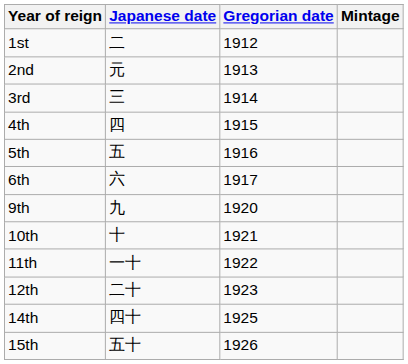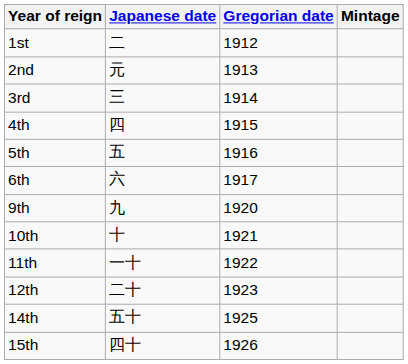 <table class="wikitable sortable">
 <tr>
 <th>Year of reign</th>
 <th class="unsortable"><a href='#'>Japanese date</a></th>
 <th><a href='#'>Gregorian date</a></th>
 <th>Mintage</th>
 </tr>
 <tr>
 <td>1st</td>
 <td>二</td>
 <td>1912</td>
 <td></td>
 </tr>
 <tr>
 <td>2nd</td>
 <td>元</td>
 <td>1913</td>
 <td></td>
 </tr>
 <tr>
 <td>3rd</td>
 <td>三</td>
 <td>1914</td>
 <td></td>
 </tr>
 <tr>
 <td>4th</td>
 <td>四</td>
 <td>1915</td>
 <td></td>
 </tr>
 <tr>
 <td>5th</td>
 <td>五</td>
 <td>1916</td>
 <td></td>
 </tr>
 <tr>
 <td>6th</td>
 <td>六</td>
 <td>1917 </td>
 <td></td>
 </tr>
 <tr>
 <td>9th</td>
 <td>九</td>
 <td>1920 </td>
 <td></td>
 </tr>
 <tr>
 <td>10th</td>
 <td>十</td>
 <td>1921</td>
 <td></td>
 </tr>
 <tr>
 <td>11th</td>
 <td>一十</td>
 <td>1922</td>
 <td></td>
 </tr>
 <tr>
 <td>12th</td>
 <td>二十</td>
 <td>1923</td>
 <td></td>
 </tr>
 <tr>
 <td>14th</td>
-<td>四十</td>
+<td>五十</td>
 <td>1925</td>
 <td></td>
 </tr>
 <tr>
 <td>15th</td>
-<td>五十</td>
+<td>四十</td>
 <td>1926</td>
 <td></td>
 </tr>
 </table>
